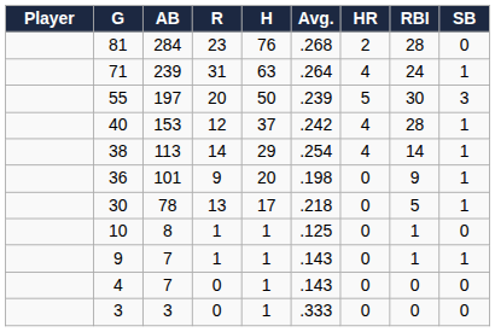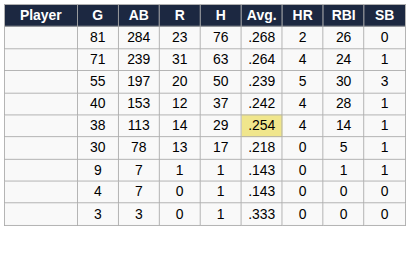 <table class="wikitable sortable">
 <tr>
 <th style="background:#1c2841;color:white;" width="16%">Player</th>
 <th style="background:#1c2841;color:white;" width="9%">G</th>
 <th style="background:#1c2841;color:white;" width="9%">AB</th>
 <th style="background:#1c2841;color:white;" width="9%">R</th>
 <th style="background:#1c2841;color:white;" width="9%">H</th>
 <th style="background:#1c2841;color:white;" width="9%">Avg.</th>
 <th style="background:#1c2841;color:white;" width="9%">HR</th>
 <th style="background:#1c2841;color:white;" width="9%">RBI</th>
 <th style="background:#1c2841;color:white;" width="9%">SB</th>
 </tr>
 <tr align="center">
 <td></td>
 <td>81</td>
 <td>284</td>
 <td>23</td>
 <td>76</td>
 <td>.268</td>
 <td>2</td>
-<td>28</td>
+<td>26</td>
 <td>0</td>
 </tr>
 <tr align="center">
 <td></td>
 <td>71</td>
 <td>239</td>
 <td>31</td>
 <td>63</td>
 <td>.264</td>
 <td>4</td>
 <td>24</td>
 <td>1</td>
 </tr>
 <tr align="center">
 <td></td>
 <td>55</td>
 <td>197</td>
 <td>20</td>
 <td>50</td>
 <td>.239</td>
 <td>5</td>
 <td>30</td>
 <td>3</td>
 </tr>
 <tr align="center">
 <td></td>
 <td>40</td>
 <td>153</td>
 <td>12</td>
 <td>37</td>
 <td>.242</td>
 <td>4</td>
 <td>28</td>
 <td>1</td>
 </tr>
 <tr align="center">
 <td></td>
 <td>38</td>
 <td>113</td>
 <td>14</td>
 <td>29</td>
-<td>.254</td>
+<td style="background: khaki;">.254</td>
 <td>4</td>
 <td>14</td>
-<td>1</td>
-</tr>
-<tr align="center">
-<td></td>
-<td>36</td>
-<td>101</td>
-<td>9</td>
-<td>20</td>
-<td>.198</td>
-<td>0</td>
-<td>9</td>
 <td>1</td>
 </tr>
 <tr align="center">
 <td></td>
 <td>30</td>
 <td>78</td>
 <td>13</td>
 <td>17</td>
 <td>.218</td>
 <td>0</td>
 <td>5</td>
 <td>1</td>
-</tr>
-<tr align="center">
-<td></td>
-<td>10</td>
-<td>8</td>
-<td>1</td>
-<td>1</td>
-<td>.125</td>
-<td>0</td>
-<td>1</td>
-<td>0</td>
 </tr>
 <tr align="center">
 <td></td>
 <td>9</td>
 <td>7</td>
 <td>1</td>
 <td>1</td>
 <td>.143</td>
 <td>0</td>
 <td>1</td>
 <td>1</td>
 </tr>
 <tr align="center">
 <td></td>
 <td>4</td>
 <td>7</td>
 <td>0</td>
 <td>1</td>
 <td>.143</td>
 <td>0</td>
 <td>0</td>
 <td>0</td>
 </tr>
 <tr align="center">
 <td></td>
 <td>3</td>
 <td>3</td>
 <td>0</td>
 <td>1</td>
 <td>.333</td>
 <td>0</td>
 <td>0</td>
 <td>0</td>
 </tr>
 </table>
